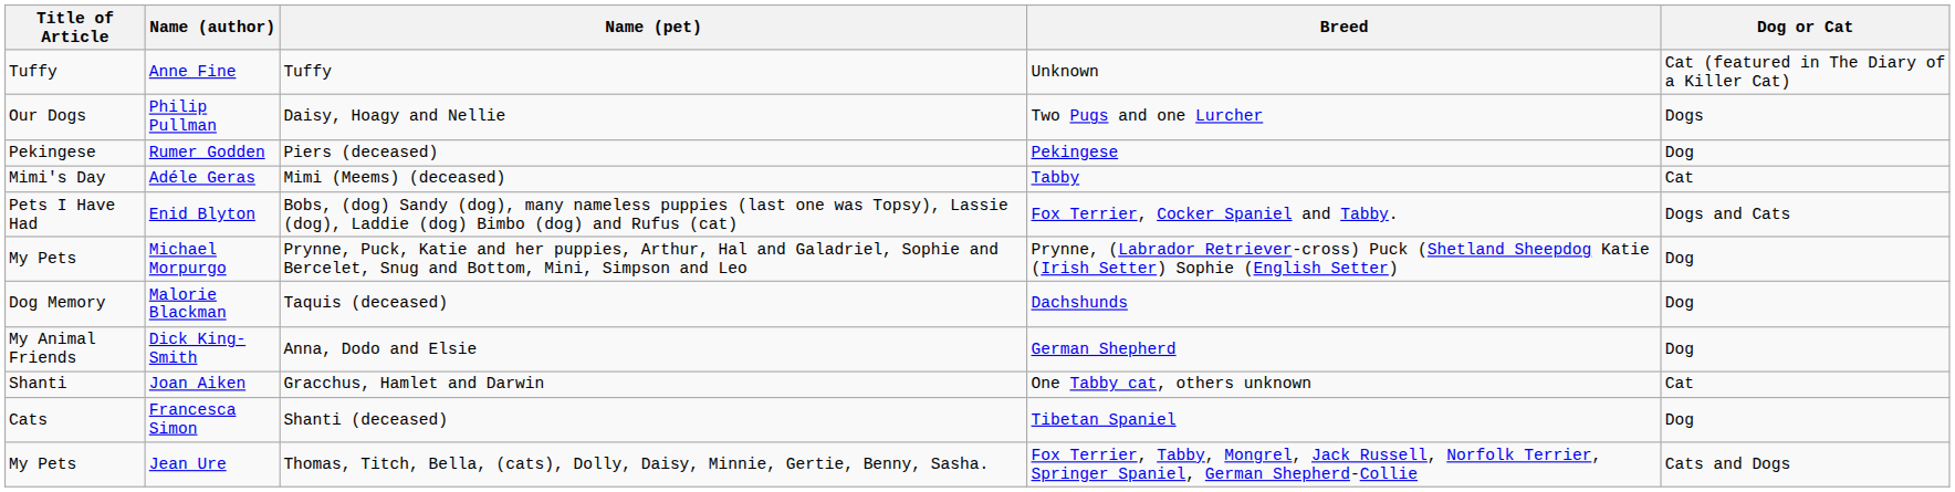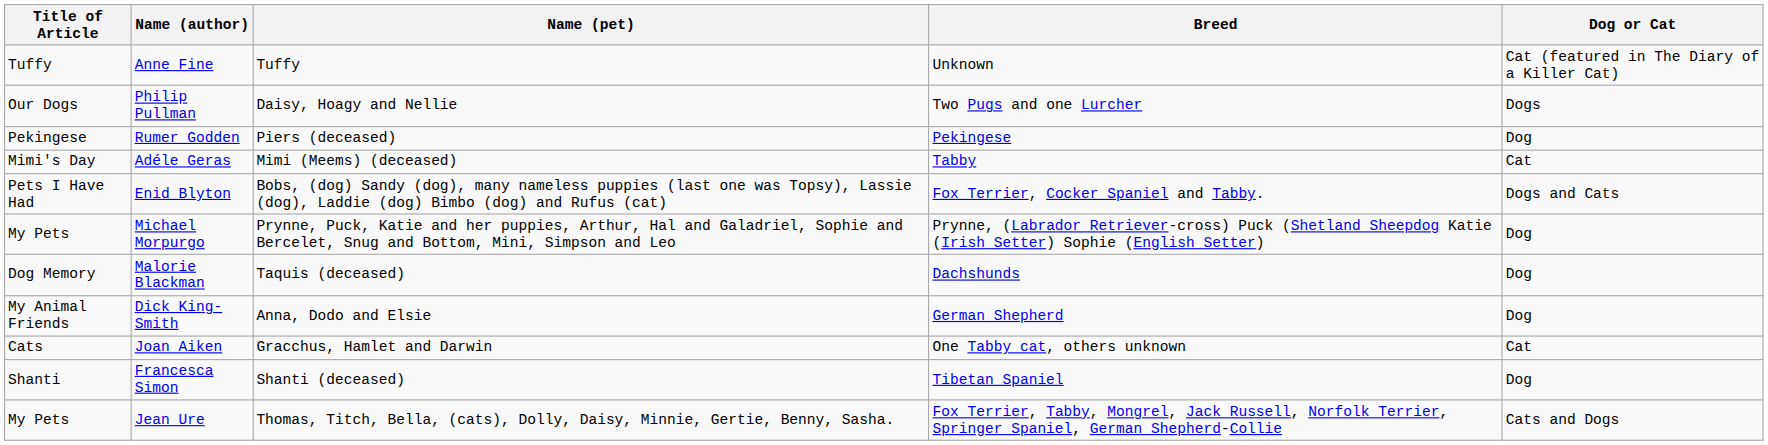 <table class="wikitable sortable" border=1>
 <tr>
 <th>Title of Article</th>
 <th>Name (author)</th>
 <th>Name (pet)</th>
 <th>Breed</th>
 <th>Dog or Cat</th>
 </tr>
 <tr>
 <td>Tuffy</td>
 <td><a href='#'>Anne Fine</a></td>
 <td>Tuffy</td>
 <td>Unknown</td>
 <td>Cat (featured in The Diary of a Killer Cat)</td>
 </tr>
 <tr>
 <td>Our Dogs</td>
 <td><a href='#'>Philip Pullman</a></td>
 <td>Daisy, Hoagy and Nellie</td>
 <td>Two <a href='#'>Pugs</a> and one <a href='#'>Lurcher</a></td>
 <td>Dogs</td>
 </tr>
 <tr>
 <td>Pekingese</td>
 <td><a href='#'>Rumer Godden</a></td>
 <td>Piers (deceased)</td>
 <td><a href='#'>Pekingese</a></td>
 <td>Dog</td>
 </tr>
 <tr>
 <td>Mimi's Day</td>
 <td><a href='#'>Adéle Geras</a></td>
 <td>Mimi (Meems) (deceased)</td>
 <td><a href='#'>Tabby</a></td>
 <td>Cat</td>
 </tr>
 <tr>
 <td>Pets I Have Had</td>
 <td><a href='#'>Enid Blyton</a></td>
 <td>Bobs, (dog) Sandy (dog), many nameless puppies (last one was Topsy), Lassie (dog), Laddie (dog) Bimbo (dog) and Rufus (cat)</td>
 <td><a href='#'>Fox Terrier</a>, <a href='#'>Cocker Spaniel</a> and <a href='#'>Tabby</a>.</td>
 <td>Dogs and Cats</td>
 </tr>
 <tr>
 <td>My Pets</td>
 <td><a href='#'>Michael Morpurgo</a></td>
 <td>Prynne, Puck, Katie and her puppies, Arthur, Hal and Galadriel, Sophie and Bercelet, Snug and Bottom, Mini, Simpson and Leo</td>
 <td>Prynne, (<a href='#'>Labrador Retriever</a>-cross) Puck (<a href='#'>Shetland Sheepdog</a> Katie (<a href='#'>Irish Setter</a>) Sophie (<a href='#'>English Setter</a>)</td>
 <td>Dog</td>
 </tr>
 <tr>
 <td>Dog Memory</td>
 <td><a href='#'>Malorie Blackman</a></td>
 <td>Taquis (deceased)</td>
 <td><a href='#'>Dachshunds</a></td>
 <td>Dog</td>
 </tr>
 <tr>
 <td>My Animal Friends</td>
 <td><a href='#'>Dick King-Smith</a></td>
 <td>Anna, Dodo and Elsie</td>
 <td><a href='#'>German Shepherd</a></td>
 <td>Dog</td>
 </tr>
 <tr>
-<td>Shanti</td>
+<td>Cats</td>
 <td><a href='#'>Joan Aiken</a></td>
 <td>Gracchus, Hamlet and Darwin</td>
 <td>One <a href='#'>Tabby cat</a>, others unknown</td>
 <td>Cat</td>
 </tr>
 <tr>
-<td>Cats</td>
+<td>Shanti</td>
 <td><a href='#'>Francesca Simon</a></td>
 <td>Shanti (deceased)</td>
 <td><a href='#'>Tibetan Spaniel</a></td>
 <td>Dog</td>
 </tr>
 <tr>
 <td>My Pets</td>
 <td><a href='#'>Jean Ure</a></td>
 <td>Thomas, Titch, Bella, (cats), Dolly, Daisy, Minnie, Gertie, Benny, Sasha.</td>
 <td><a href='#'>Fox Terrier</a>, <a href='#'>Tabby</a>, <a href='#'>Mongrel</a>, <a href='#'>Jack Russell</a>, <a href='#'>Norfolk Terrier</a>, <a href='#'>Springer Spaniel</a>, <a href='#'>German Shepherd</a>-<a href='#'>Collie</a></td>
 <td>Cats and Dogs</td>
 </tr>
 </table>
